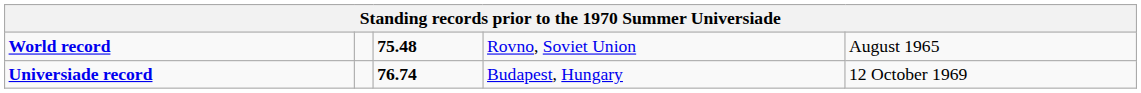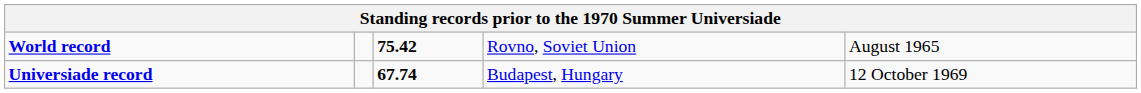 <table class="wikitable" width=65%>
 <tr>
 <th colspan="5">Standing records prior to the 1970 Summer Universiade</th>
 </tr>
 <tr>
 <td><strong><a href='#'>World record</a></strong></td>
 <td></td>
-<td><strong>75.48</strong></td>
+<td><strong>75.42</strong></td>
 <td><a href='#'>Rovno</a>, <a href='#'>Soviet Union</a></td>
 <td>August 1965</td>
 </tr>
 <tr>
 <td><strong><a href='#'>Universiade record</a></strong></td>
 <td></td>
-<td><strong>76.74</strong></td>
+<td><strong>67.74</strong></td>
 <td><a href='#'>Budapest</a>, <a href='#'>Hungary</a></td>
 <td>12 October 1969</td>
 </tr>
 </table>
